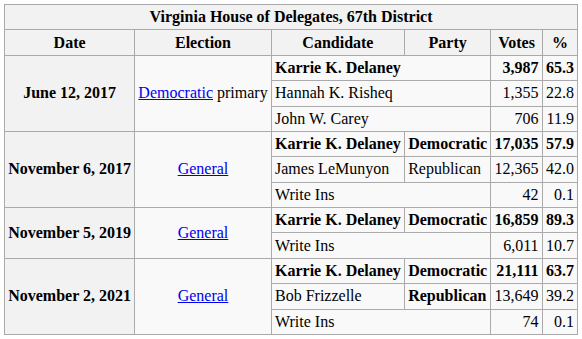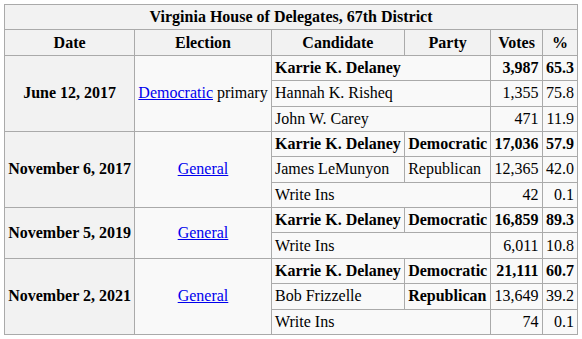 <table class="wikitable">
 <tr>
 <th colspan="6">Virginia House of Delegates, 67th District</th>
 </tr>
 <tr>
 <th>Date</th>
 <th>Election</th>
 <th>Candidate</th>
 <th>Party</th>
 <th>Votes</th>
 <th>%</th>
 </tr>
 <tr>
 <th rowspan="3">June 12, 2017</th>
 <td rowspan="3" align="center" ><a href='#'>Democratic</a> primary</td>
 <td colspan="2"><strong>Karrie K. Delaney</strong></td>
 <td align="right"><strong>3,987</strong></td>
 <td align="right"><strong>65.3</strong></td>
 </tr>
 <tr>
 <td colspan="2">Hannah K. Risheq</td>
 <td align="right">1,355</td>
-<td align="right">22.8</td>
+<td align="right">75.8</td>
 </tr>
 <tr>
 <td colspan="2">John W. Carey</td>
-<td align="right">706</td>
+<td align="right">471</td>
 <td align="right">11.9</td>
 </tr>
 <tr>
 <th rowspan="3">November 6, 2017</th>
 <td rowspan="3" align="center"><a href='#'>General</a></td>
 <td><strong>Karrie K. Delaney</strong></td>
 <td><strong>Democratic</strong></td>
-<td align="right"><strong>17,035</strong></td>
+<td align="right"><strong>17,036</strong></td>
 <td align="right"><strong>57.9</strong></td>
 </tr>
 <tr>
 <td>James LeMunyon</td>
 <td>Republican</td>
 <td align="right">12,365</td>
 <td align="right">42.0</td>
 </tr>
 <tr>
 <td colspan="2">Write Ins</td>
 <td align="right">42</td>
 <td align="right">0.1</td>
 </tr>
 <tr>
 <th rowspan="2">November 5, 2019</th>
 <td rowspan="2" align="center"><a href='#'>General</a></td>
 <td><strong>Karrie K. Delaney</strong></td>
 <td><strong>Democratic</strong></td>
 <td align="right"><strong>16,859</strong></td>
 <td align="right"><strong>89.3</strong></td>
 </tr>
 <tr>
 <td colspan="2">Write Ins</td>
 <td align="right">6,011</td>
-<td align="right">10.7</td>
+<td align="right">10.8</td>
 </tr>
 <tr>
 <th rowspan="3">November 2, 2021</th>
 <td rowspan="3" align="center"><a href='#'>General</a></td>
 <td><strong>Karrie K. Delaney</strong></td>
 <td><strong>Democratic</strong></td>
 <td align="right"><strong>21,111</strong></td>
-<td align="right"><strong>63.7</strong></td>
+<td align="right"><strong>60.7</strong></td>
 </tr>
 <tr>
 <td>Bob Frizzelle</td>
 <td><strong>Republican</strong></td>
 <td align="right">13,649</td>
 <td align="right">39.2</td>
 </tr>
 <tr>
 <td colspan="2">Write Ins</td>
 <td align="right">74</td>
 <td align="right">0.1</td>
 </tr>
 <tr>
 </tr>
 </table>
